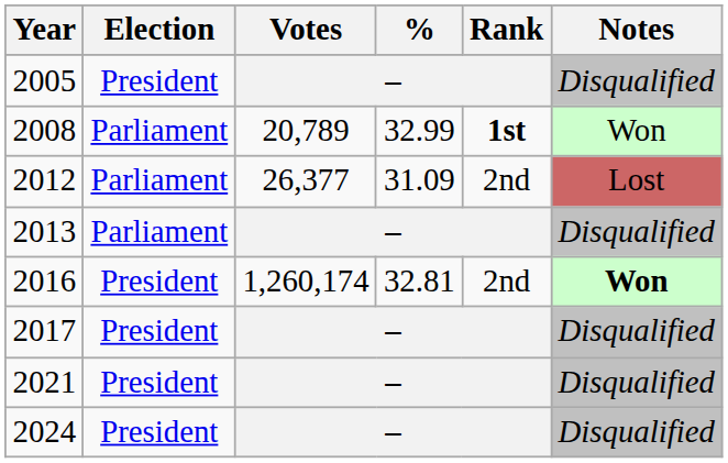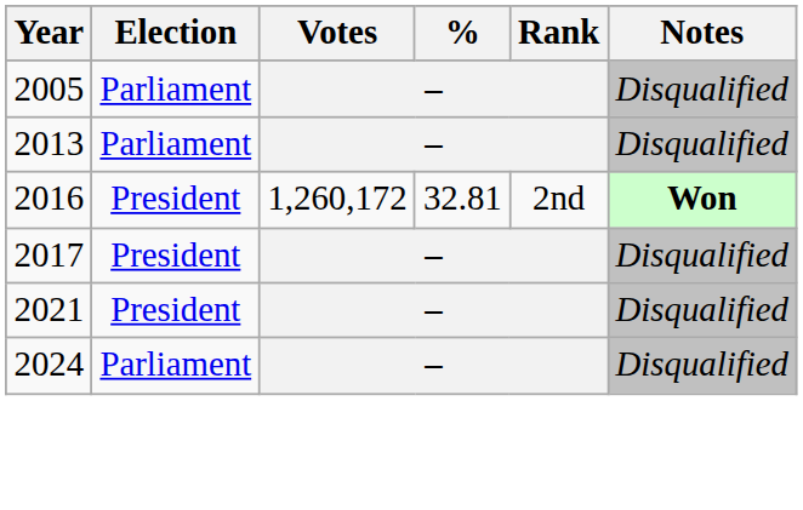 <table class="wikitable" style="text-align:center;">
 <tr>
 <th>Year</th>
 <th>Election</th>
 <th>Votes</th>
 <th>%</th>
 <th>Rank</th>
 <th>Notes</th>
 </tr>
 <tr>
 <td>2005</td>
-<td><a href='#'>President</a></td>
+<td><a href='#'>Parliament</a></td>
 <th colspan="3">–</th>
 <td style="background-color:#C0C0C0"><em>Disqualified</em></td>
-</tr>
-<tr>
-<td>2008</td>
-<td><a href='#'>Parliament</a></td>
-<td>20,789</td>
-<td>32.99</td>
-<td><strong>1st</strong></td>
-<td style="background-color:#CCFFCC">Won</td>
-</tr>
-<tr>
-<td>2012</td>
-<td><a href='#'>Parliament</a></td>
-<td> 26,377</td>
-<td> 31.09</td>
-<td>2nd</td>
-<td style="background-color:#C66">Lost</td>
 </tr>
 <tr>
 <td>2013</td>
 <td><a href='#'>Parliament</a></td>
 <th colspan="3">–</th>
 <td style="background-color:#C0C0C0"><em>Disqualified</em></td>
 </tr>
 <tr>
 <td>2016</td>
 <td><a href='#'>President</a></td>
-<td>1,260,174</td>
+<td>1,260,172</td>
 <td>32.81</td>
 <td>2nd</td>
 <td style="background-color:#CCFFCC"><strong>Won</strong></td>
 </tr>
 <tr>
 <td>2017</td>
 <td><a href='#'>President</a></td>
 <th colspan="3">–</th>
 <td style="background-color:#C0C0C0"><em>Disqualified</em></td>
 </tr>
 <tr>
 <td>2021</td>
 <td><a href='#'>President</a></td>
 <th colspan="3">–</th>
 <td style="background-color:#C0C0C0"><em>Disqualified</em></td>
 </tr>
 <tr>
 <td>2024</td>
-<td><a href='#'>President</a></td>
+<td><a href='#'>Parliament</a></td>
 <th colspan="3">–</th>
 <td style="background-color:#C0C0C0"><em>Disqualified</em></td>
 </tr>
 </table>
